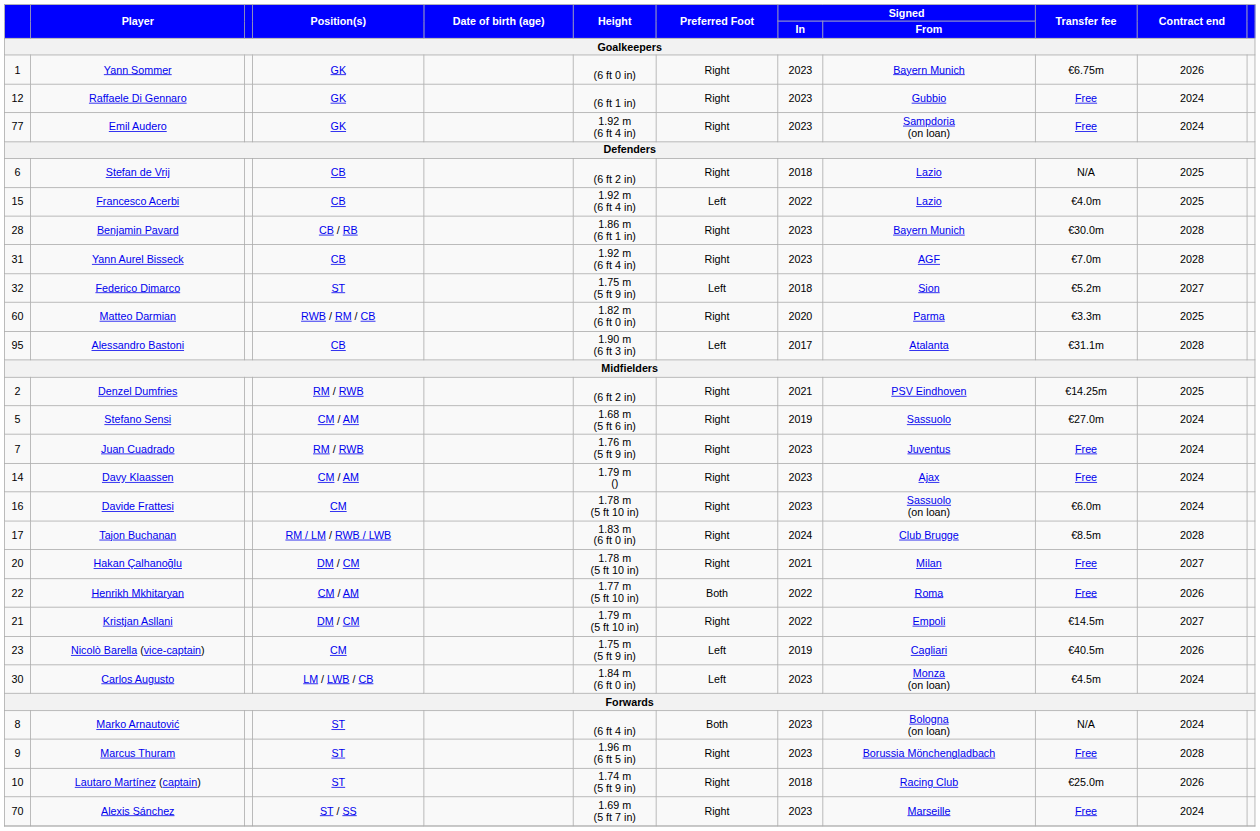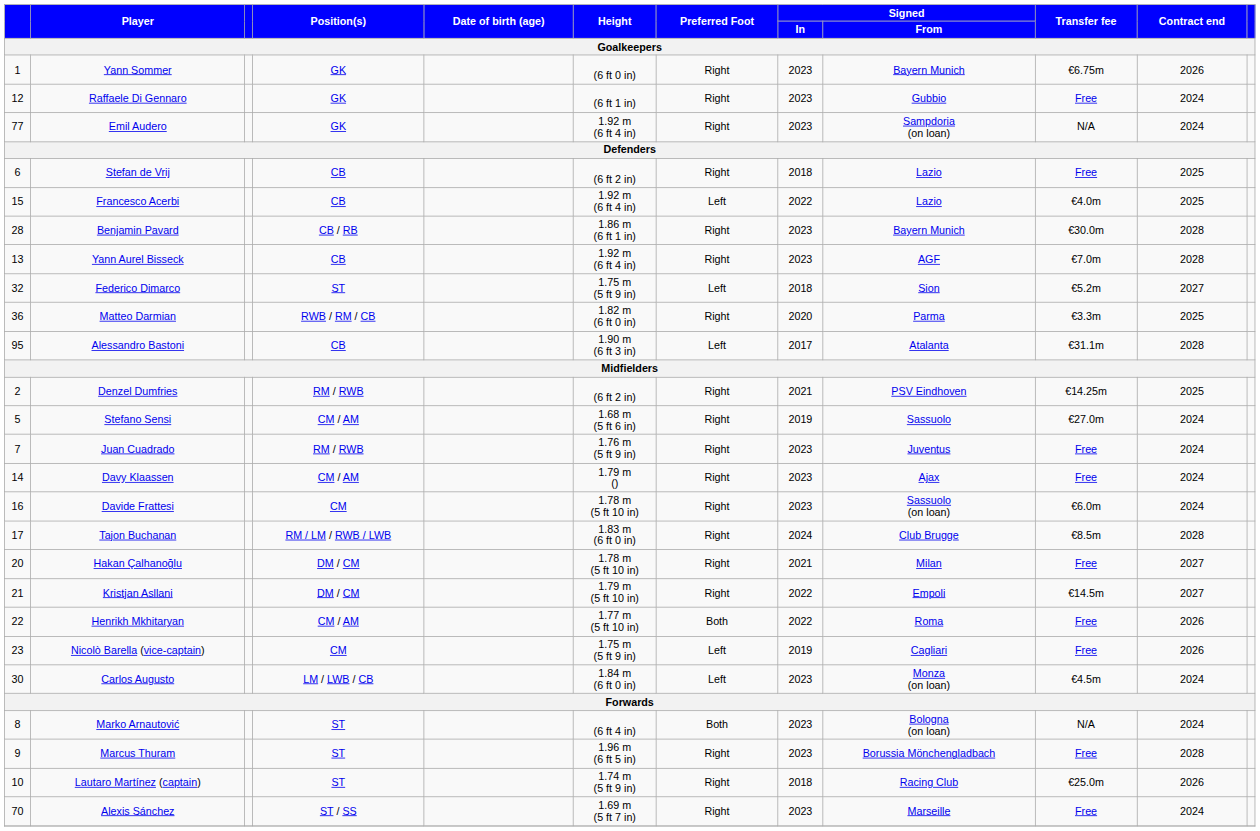 <table class="wikitable sortable" style="text-align:center; font-size:85%; width:100%;">
 <tr>
 <th rowspan="2" style="background-color:#0000FF; color:#ffffff;"></th>
 <th rowspan="2" style="background-color:#0000FF; color:#ffffff;">Player</th>
 <th rowspan="2" style="background-color:#0000FF; color:#ffffff;"></th>
 <th rowspan="2" style="background-color:#0000FF; color:#ffffff;">Position(s)</th>
 <th rowspan="2" style="background-color:#0000FF; color:#ffffff;">Date of birth (age)</th>
 <th rowspan="2" style="background-color:#0000FF; color:#ffffff;">Height</th>
 <th rowspan="2" style="background-color:#0000FF; color:#ffffff;">Preferred Foot</th>
 <th colspan="2" style="background-color:#0000FF; color:#ffffff;">Signed</th>
 <th rowspan="2" style="background-color:#0000FF; color:#ffffff;">Transfer fee</th>
 <th rowspan="2" style="background-color:#0000FF; color:#ffffff;">Contract end</th>
 <th rowspan="2" style="background-color:#0000FF; color:#ffffff;" class="unsortable"></th>
 </tr>
 <tr>
 <th style="background-color:#0000FF; color:#ffffff;">In</th>
 <th style="background-color:#0000FF; color:#ffffff;">From</th>
 </tr>
 <tr>
 <th colspan="12">Goalkeepers</th>
 </tr>
 <tr>
 <td>1</td>
 <td data-sort-value="Sommer"><a href='#'>Yann Sommer</a></td>
 <td></td>
 <td><a href='#'>GK</a></td>
 <td></td>
 <td><br>(6 ft 0 in)</td>
 <td>Right</td>
 <td>2023</td>
 <td> <a href='#'>Bayern Munich</a></td>
 <td>€6.75m</td>
 <td>2026</td>
 <td></td>
 </tr>
 <tr>
 <td>12</td>
 <td data-sort-value="Di Gennaro"><a href='#'>Raffaele Di Gennaro</a></td>
 <td></td>
 <td><a href='#'>GK</a></td>
 <td></td>
 <td><br>(6 ft 1 in)</td>
 <td>Right</td>
 <td>2023</td>
 <td> <a href='#'>Gubbio</a></td>
 <td><a href='#'>Free</a></td>
 <td>2024</td>
 <td></td>
 </tr>
 <tr>
 <td>77</td>
 <td data-sort-value="Audero"><a href='#'>Emil Audero</a></td>
 <td></td>
 <td><a href='#'>GK</a></td>
 <td></td>
 <td>1.92 m<br>(6 ft 4 in)</td>
 <td>Right</td>
 <td>2023</td>
 <td> <a href='#'>Sampdoria</a><br>(on loan)</td>
-<td><a href='#'>Free</a></td>
+<td>N/A</td>
 <td>2024</td>
 <td></td>
 </tr>
 <tr>
 <th colspan="12">Defenders</th>
 </tr>
 <tr>
 <td>6</td>
 <td data-sort-value="De Vrij"><a href='#'>Stefan de Vrij</a></td>
 <td></td>
 <td><a href='#'>CB</a></td>
 <td></td>
 <td><br>(6 ft 2 in)</td>
 <td>Right</td>
 <td>2018</td>
 <td> <a href='#'>Lazio</a></td>
-<td>N/A</td>
+<td><a href='#'>Free</a></td>
 <td>2025</td>
 <td></td>
 </tr>
 <tr>
 <td>15</td>
 <td data-sort-value="Acerbi"><a href='#'>Francesco Acerbi</a></td>
 <td></td>
 <td><a href='#'>CB</a></td>
 <td></td>
 <td>1.92 m<br>(6 ft 4 in)</td>
 <td>Left</td>
 <td>2022</td>
 <td> <a href='#'>Lazio</a></td>
 <td>€4.0m</td>
 <td>2025</td>
 <td></td>
 </tr>
 <tr>
 <td>28</td>
 <td data-sort-value="Pavard"><a href='#'>Benjamin Pavard</a></td>
 <td></td>
 <td><a href='#'>CB</a> / <a href='#'>RB</a></td>
 <td></td>
 <td>1.86 m<br>(6 ft 1 in)</td>
 <td>Right</td>
 <td>2023</td>
 <td> <a href='#'>Bayern Munich</a></td>
 <td>€30.0m</td>
 <td>2028</td>
 <td></td>
 </tr>
 <tr>
-<td>31</td>
+<td>13</td>
 <td data-sort-value="Bisseck"><a href='#'>Yann Aurel Bisseck</a></td>
 <td></td>
 <td><a href='#'>CB</a></td>
 <td></td>
 <td>1.92 m<br>(6 ft 4 in)</td>
 <td>Right</td>
 <td>2023</td>
 <td> <a href='#'>AGF</a></td>
 <td>€7.0m</td>
 <td>2028</td>
 <td></td>
 </tr>
 <tr>
 <td>32</td>
 <td data-sort-value="Dimarco"><a href='#'>Federico Dimarco</a></td>
 <td></td>
 <td><a href='#'>ST</a></td>
 <td></td>
 <td>1.75 m<br>(5 ft 9 in)</td>
 <td>Left</td>
 <td>2018</td>
 <td> <a href='#'>Sion</a></td>
 <td>€5.2m</td>
 <td>2027</td>
 <td></td>
 </tr>
 <tr>
-<td>60</td>
+<td>36</td>
 <td data-sort-value="Darmian"><a href='#'>Matteo Darmian</a></td>
 <td></td>
 <td><a href='#'>RWB</a> / <a href='#'>RM</a> / <a href='#'>CB</a></td>
 <td></td>
 <td>1.82 m<br>(6 ft 0 in)</td>
 <td>Right</td>
 <td>2020</td>
 <td> <a href='#'>Parma</a></td>
 <td>€3.3m</td>
 <td>2025</td>
 <td></td>
 </tr>
 <tr>
 <td>95</td>
 <td data-sort-value="Bastoni"><a href='#'>Alessandro Bastoni</a></td>
 <td></td>
 <td><a href='#'>CB</a></td>
 <td></td>
 <td>1.90 m<br>(6 ft 3 in)</td>
 <td>Left</td>
 <td>2017</td>
 <td> <a href='#'>Atalanta</a></td>
 <td>€31.1m</td>
 <td>2028</td>
 <td></td>
 </tr>
 <tr>
 <th colspan="12">Midfielders</th>
 </tr>
 <tr>
 <td>2</td>
 <td data-sort-value="Dumfries"><a href='#'>Denzel Dumfries</a></td>
 <td></td>
 <td><a href='#'>RM</a> / <a href='#'>RWB</a></td>
 <td></td>
 <td><br>(6 ft 2 in)</td>
 <td>Right</td>
 <td>2021</td>
 <td> <a href='#'>PSV Eindhoven</a></td>
 <td>€14.25m</td>
 <td>2025</td>
 <td></td>
 </tr>
 <tr>
 <td>5</td>
 <td data-sort-value="Sensi"><a href='#'>Stefano Sensi</a></td>
 <td></td>
 <td><a href='#'>CM</a> / <a href='#'>AM</a></td>
 <td></td>
 <td>1.68 m<br>(5 ft 6 in)</td>
 <td>Right</td>
 <td>2019</td>
 <td> <a href='#'>Sassuolo</a></td>
 <td>€27.0m</td>
 <td>2024</td>
 <td></td>
 </tr>
 <tr>
 <td>7</td>
 <td data-sort-value="Cuadrado"><a href='#'>Juan Cuadrado</a></td>
 <td></td>
 <td><a href='#'>RM</a> / <a href='#'>RWB</a></td>
 <td></td>
 <td>1.76 m<br>(5 ft 9 in)</td>
 <td>Right</td>
 <td>2023</td>
 <td> <a href='#'>Juventus</a></td>
 <td><a href='#'>Free</a></td>
 <td>2024</td>
 <td></td>
 </tr>
 <tr>
 <td>14</td>
 <td data-sort-value="Klaassen"><a href='#'>Davy Klaassen</a></td>
 <td></td>
 <td><a href='#'>CM</a> / <a href='#'>AM</a></td>
 <td></td>
 <td>1.79 m<br>()</td>
 <td>Right</td>
 <td>2023</td>
 <td> <a href='#'>Ajax</a></td>
 <td><a href='#'>Free</a></td>
 <td>2024</td>
 <td></td>
 </tr>
 <tr>
 <td>16</td>
 <td data-sort-value="Frattesi"><a href='#'>Davide Frattesi</a></td>
 <td></td>
 <td><a href='#'>CM</a></td>
 <td></td>
 <td>1.78 m<br>(5 ft 10 in)</td>
 <td>Right</td>
 <td>2023</td>
 <td> <a href='#'>Sassuolo</a><br>(on loan)</td>
 <td>€6.0m</td>
 <td>2024</td>
 <td></td>
 </tr>
 <tr>
 <td>17</td>
 <td data-sort-value="Buchanan"><a href='#'>Tajon Buchanan</a></td>
 <td></td>
 <td><a href='#'>RM / LM</a> / <a href='#'>RWB / LWB</a></td>
 <td></td>
 <td>1.83 m<br>(6 ft 0 in)</td>
 <td>Right</td>
 <td>2024</td>
 <td> <a href='#'>Club Brugge</a></td>
 <td>€8.5m</td>
 <td>2028</td>
 <td style="text-align:center;"></td>
 </tr>
 <tr>
 <td>20</td>
 <td data-sort-value="Calhanoglu"><a href='#'>Hakan Çalhanoğlu</a></td>
 <td></td>
 <td><a href='#'>DM</a> / <a href='#'>CM</a></td>
 <td></td>
 <td>1.78 m<br>(5 ft 10 in)</td>
 <td>Right</td>
 <td>2021</td>
 <td> <a href='#'>Milan</a></td>
 <td><a href='#'>Free</a></td>
 <td>2027</td>
 <td></td>
 </tr>
 <tr>
+<td>21</td>
+<td data-sort-value="Asllani"><a href='#'>Kristjan Asllani</a></td>
+<td></td>
+<td><a href='#'>DM</a> / <a href='#'>CM</a></td>
+<td></td>
+<td>1.79 m<br>(5 ft 10 in)</td>
+<td>Right</td>
+<td>2022</td>
+<td> <a href='#'>Empoli</a></td>
+<td>€14.5m</td>
+<td>2027</td>
+<td></td>
+</tr>
+<tr>
 <td>22</td>
 <td data-sort-value="Mkhitaryan"><a href='#'>Henrikh Mkhitaryan</a></td>
 <td></td>
 <td><a href='#'>CM</a> / <a href='#'>AM</a></td>
 <td></td>
 <td>1.77 m<br>(5 ft 10 in)</td>
 <td>Both</td>
 <td>2022</td>
 <td> <a href='#'>Roma</a></td>
 <td><a href='#'>Free</a></td>
 <td>2026</td>
 <td></td>
 </tr>
 <tr>
-<td>21</td>
-<td data-sort-value="Asllani"><a href='#'>Kristjan Asllani</a></td>
-<td></td>
-<td><a href='#'>DM</a> / <a href='#'>CM</a></td>
-<td></td>
-<td>1.79 m<br>(5 ft 10 in)</td>
-<td>Right</td>
-<td>2022</td>
-<td> <a href='#'>Empoli</a></td>
-<td>€14.5m</td>
-<td>2027</td>
-<td></td>
-</tr>
-<tr>
 <td>23</td>
 <td data-sort-value="Barella"><a href='#'>Nicolò Barella</a> (<a href='#'>vice-captain</a>)</td>
 <td></td>
 <td><a href='#'>CM</a></td>
 <td></td>
 <td>1.75 m<br>(5 ft 9 in)</td>
 <td>Left</td>
 <td>2019</td>
 <td> <a href='#'>Cagliari</a></td>
-<td>€40.5m</td>
+<td><a href='#'>Free</a></td>
 <td>2026</td>
 <td></td>
 </tr>
 <tr>
 <td>30</td>
 <td data-sort-value="Carlos"><a href='#'>Carlos Augusto</a></td>
 <td></td>
 <td><a href='#'>LM</a> / <a href='#'>LWB</a> / <a href='#'>CB</a></td>
 <td></td>
 <td>1.84 m<br>(6 ft 0 in)</td>
 <td>Left</td>
 <td>2023</td>
 <td> <a href='#'>Monza</a><br>(on loan)</td>
 <td>€4.5m</td>
 <td>2024</td>
 <td></td>
 </tr>
 <tr>
 <th colspan="12">Forwards</th>
 </tr>
 <tr>
 <td>8</td>
 <td data-sort-value="Arnautovic"><a href='#'>Marko Arnautović</a></td>
 <td></td>
 <td><a href='#'>ST</a></td>
 <td></td>
 <td><br>(6 ft 4 in)</td>
 <td>Both</td>
 <td>2023</td>
 <td> <a href='#'>Bologna</a><br>(on loan)</td>
 <td>N/A</td>
 <td>2024</td>
 <td></td>
 </tr>
 <tr>
 <td>9</td>
 <td data-sort-value="Thuram"><a href='#'>Marcus Thuram</a></td>
 <td></td>
 <td><a href='#'>ST</a></td>
 <td></td>
 <td>1.96 m<br>(6 ft 5 in)</td>
 <td>Right</td>
 <td>2023</td>
 <td> <a href='#'>Borussia Mönchengladbach</a></td>
 <td><a href='#'>Free</a></td>
 <td>2028</td>
 <td></td>
 </tr>
 <tr>
 <td>10</td>
 <td data-sort-value="Martinez"><a href='#'>Lautaro Martínez</a> (<a href='#'>captain</a>)</td>
 <td></td>
 <td><a href='#'>ST</a></td>
 <td></td>
 <td>1.74 m<br>(5 ft 9 in)</td>
 <td>Right</td>
 <td>2018</td>
 <td> <a href='#'>Racing Club</a></td>
 <td>€25.0m</td>
 <td>2026</td>
 <td></td>
 </tr>
 <tr>
 <td>70</td>
 <td data-sort-value="Sanchez"><a href='#'>Alexis Sánchez</a></td>
 <td></td>
 <td><a href='#'>ST</a> / <a href='#'>SS</a></td>
 <td></td>
 <td>1.69 m<br>(5 ft 7 in)</td>
 <td>Right</td>
 <td>2023</td>
 <td> <a href='#'>Marseille</a></td>
 <td><a href='#'>Free</a></td>
 <td>2024</td>
 <td></td>
 </tr>
 <tr>
 </tr>
 </table>
